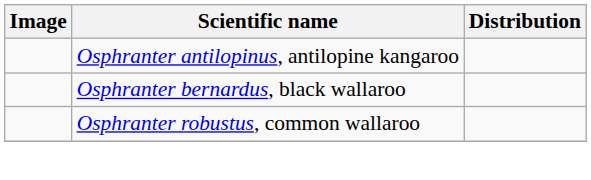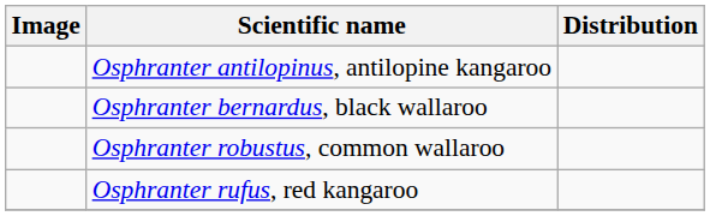 <table class="wikitable">
 <tr>
 <th>Image</th>
 <th>Scientific name</th>
 <th>Distribution</th>
 </tr>
 <tr>
 <td></td>
 <td><em><a href='#'>Osphranter antilopinus</a></em>, antilopine kangaroo</td>
 <td></td>
 </tr>
 <tr>
 <td></td>
 <td><em><a href='#'>Osphranter bernardus</a></em>, black wallaroo</td>
 <td></td>
 </tr>
 <tr>
 <td></td>
 <td><em><a href='#'>Osphranter robustus</a></em>, common wallaroo</td>
 <td></td>
 </tr>
 <tr>
+<td></td>
+<td><em><a href='#'>Osphranter rufus</a></em>, red kangaroo</td>
+<td></td>
+</tr>
+<tr>
 </tr>
 </table>
